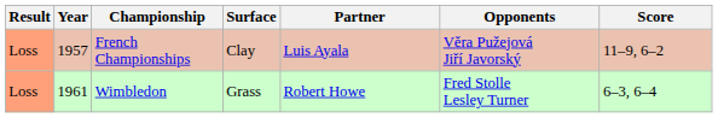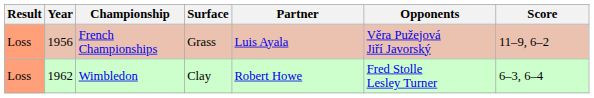 <table class="sortable wikitable">
 <tr>
 <th>Result</th>
 <th style="width:30px">Year</th>
 <th style="width:130px">Championship</th>
 <th style="width:40px">Surface</th>
 <th style="width:160px">Partner</th>
 <th style="width:160px">Opponents</th>
 <th style="width:110px" class="unsortable">Score</th>
 </tr>
 <tr style="background:#ebc2af;">
 <td style="background:#ffa07a;">Loss</td>
-<td>1957</td>
+<td>1956</td>
 <td><a href='#'>French Championships</a></td>
-<td>Clay</td>
+<td>Grass</td>
 <td> <a href='#'>Luis Ayala</a></td>
 <td> <a href='#'>Věra Pužejová</a><br> <a href='#'>Jiří Javorský</a></td>
 <td>11–9, 6–2</td>
 </tr>
 <tr style="background:#cfc;">
 <td style="background:#ffa07a;">Loss</td>
-<td>1961</td>
+<td>1962</td>
 <td><a href='#'>Wimbledon</a></td>
-<td>Grass</td>
+<td>Clay</td>
 <td> <a href='#'>Robert Howe</a></td>
 <td> <a href='#'>Fred Stolle</a> <br>  <a href='#'>Lesley Turner</a></td>
 <td>6–3, 6–4</td>
 </tr>
 </table>
